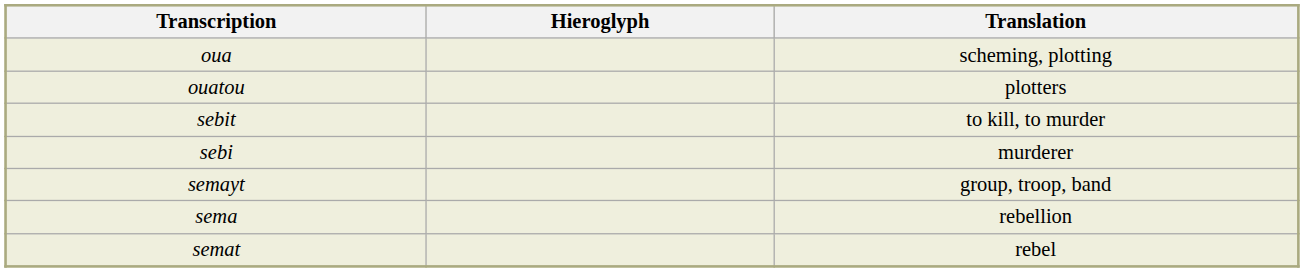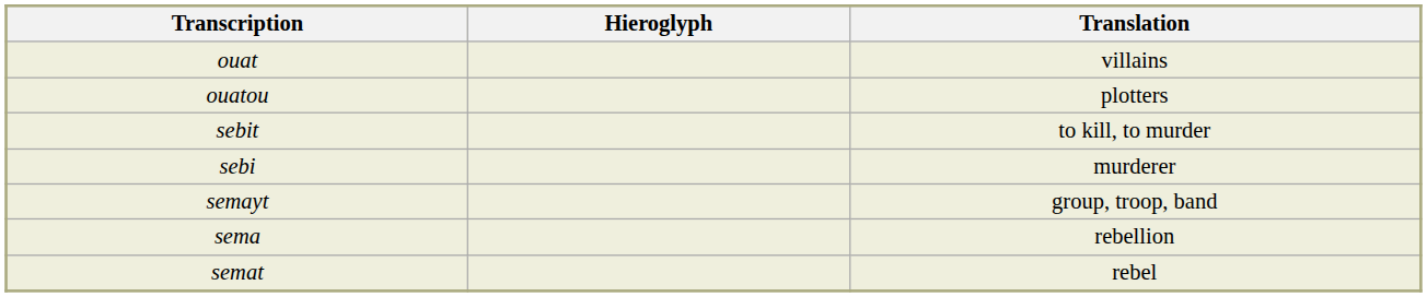 <table class="wikitable" width="80%" align="none" rules="all" style="border:2px solid #AAAA80; background-color:#EFEFDD; margin:auto">
 <tr style="background:#CCCCAA;">
 <th>Transcription</th>
 <th>Hieroglyph</th>
 <th>Translation</th>
 </tr>
 <tr>
-<td style="text-align:center"><em>oua</em></td>
+<td style="text-align:center"><em>ouat</em></td>
 <td style="text-align:center"></td>
-<td style="text-align:center">scheming, plotting</td>
+<td style="text-align:center">villains</td>
 </tr>
 <tr>
 <td style="text-align:center"><em>ouatou</em></td>
 <td style="text-align:center"></td>
 <td style="text-align:center">plotters</td>
 </tr>
 <tr>
 <td style="text-align:center"><em>sebit</em></td>
 <td style="text-align:center"></td>
 <td style="text-align:center">to kill, to murder</td>
 </tr>
 <tr>
 <td style="text-align:center"><em>sebi</em></td>
 <td style="text-align:center"></td>
 <td style="text-align:center">murderer</td>
 </tr>
 <tr>
 <td style="text-align:center"><em>semayt</em></td>
 <td style="text-align:center"></td>
 <td style="text-align:center">group, troop, band</td>
 </tr>
 <tr>
 <td style="text-align:center"><em>sema</em></td>
 <td style="text-align:center"></td>
 <td style="text-align:center">rebellion</td>
 </tr>
 <tr>
 <td style="text-align:center"><em>semat</em></td>
 <td style="text-align:center"></td>
 <td style="text-align:center">rebel</td>
 </tr>
 </table>
